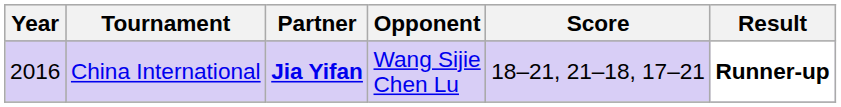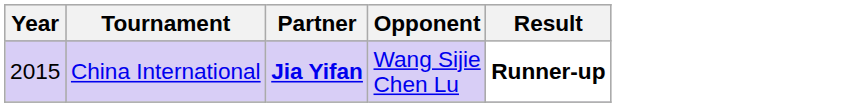 <table class="sortable wikitable" style="font-size: 90%;">
 <tr>
 <th>Year</th>
 <th>Tournament</th>
 <th>Partner</th>
 <th>Opponent</th>
-<th>Score</th>
 <th>Result</th>
 </tr>
 <tr style="background:#D8CEF6">
-<td align="center">2016</td>
+<td align="center">2015</td>
 <td align="left"><a href='#'>China International</a></td>
 <td align="left"><strong> <a href='#'>Jia Yifan</a></strong></td>
 <td align="left"> <a href='#'>Wang Sijie</a><br> <a href='#'>Chen Lu</a></td>
-<td align="left">18–21, 21–18, 17–21</td>
 <td style="text-align:left; background:white"> <strong>Runner-up</strong></td>
 </tr>
 </table>
